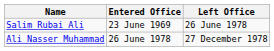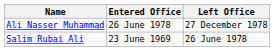 <table class="wikitable">
 <tr>
 <th>Name</th>
 <th>Entered Office</th>
 <th>Left Office</th>
 </tr>
 <tr>
+<td><a href='#'>Ali Nasser Muhammad</a></td>
+<td>26 June 1978</td>
+<td>27 December 1978</td>
+</tr>
+<tr>
 <td><a href='#'>Salim Rubai Ali</a></td>
 <td>23 June 1969</td>
 <td>26 June 1978</td>
 </tr>
-<tr>
-<td><a href='#'>Ali Nasser Muhammad</a></td>
-<td>26 June 1978</td>
-<td>27 December 1978</td>
-</tr>
 </table>
